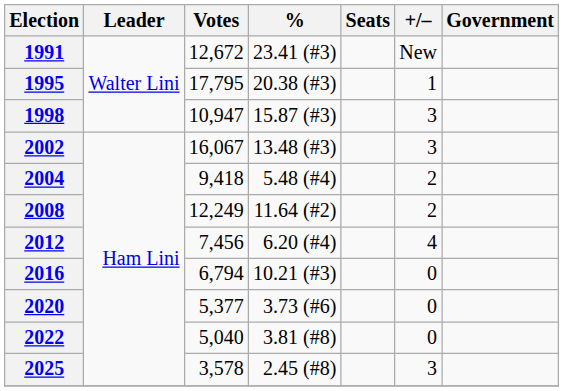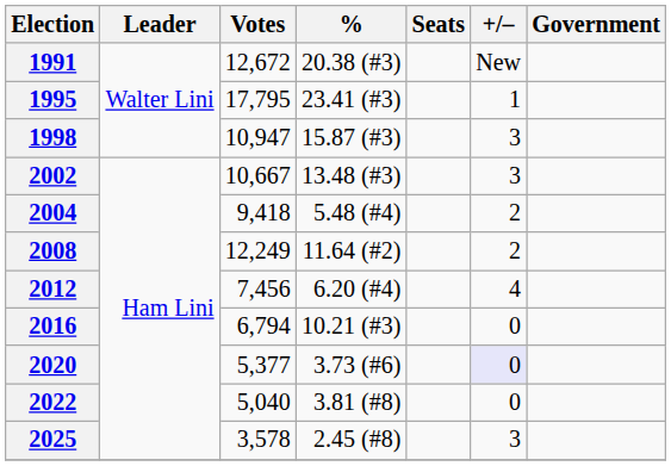 <table class="wikitable" style="text-align:right">
 <tr>
 <th>Election</th>
 <th>Leader</th>
 <th>Votes</th>
 <th>%</th>
 <th>Seats</th>
 <th>+/–</th>
 <th>Government</th>
 </tr>
 <tr>
 <th><a href='#'>1991</a></th>
 <td rowspan=3><a href='#'>Walter Lini</a></td>
 <td>12,672</td>
-<td>23.41 (#3)</td>
+<td>20.38 (#3)</td>
 <td></td>
 <td>New</td>
 <td></td>
 </tr>
 <tr>
 <th><a href='#'>1995</a></th>
 <td>17,795</td>
-<td>20.38 (#3)</td>
+<td>23.41 (#3)</td>
 <td></td>
 <td> 1</td>
 <td></td>
 </tr>
 <tr>
 <th><a href='#'>1998</a></th>
 <td>10,947</td>
 <td>15.87 (#3)</td>
 <td></td>
 <td> 3</td>
 <td></td>
 </tr>
 <tr>
 <th><a href='#'>2002</a></th>
 <td rowspan=8><a href='#'>Ham Lini</a></td>
-<td>16,067</td>
+<td>10,667</td>
 <td>13.48 (#3)</td>
 <td></td>
 <td> 3</td>
 <td></td>
 </tr>
 <tr>
 <th><a href='#'>2004</a></th>
 <td>9,418</td>
 <td>5.48 (#4)</td>
 <td></td>
 <td> 2</td>
 <td></td>
 </tr>
 <tr>
 <th><a href='#'>2008</a></th>
 <td>12,249</td>
 <td>11.64 (#2)</td>
 <td></td>
 <td> 2</td>
 <td></td>
 </tr>
 <tr>
 <th><a href='#'>2012</a></th>
 <td>7,456</td>
 <td>6.20 (#4)</td>
 <td></td>
 <td> 4</td>
 <td></td>
 </tr>
 <tr>
 <th><a href='#'>2016</a></th>
 <td>6,794</td>
 <td>10.21 (#3)</td>
 <td></td>
 <td> 0</td>
 <td></td>
 </tr>
 <tr>
 <th><a href='#'>2020</a></th>
 <td>5,377</td>
 <td>3.73 (#6)</td>
 <td></td>
-<td> 0</td>
+<td style="background: lavender;"> 0</td>
 <td></td>
 </tr>
 <tr>
 <th><a href='#'>2022</a></th>
 <td>5,040</td>
 <td>3.81 (#8)</td>
 <td></td>
 <td> 0</td>
 <td></td>
 </tr>
 <tr>
 <th><a href='#'>2025</a></th>
 <td>3,578</td>
 <td>2.45 (#8)</td>
 <td></td>
 <td> 3</td>
 <td></td>
 </tr>
 <tr>
 </tr>
 </table>
